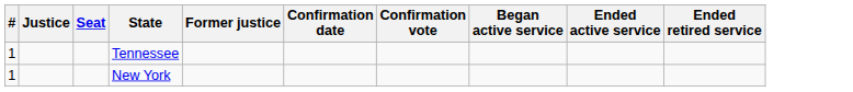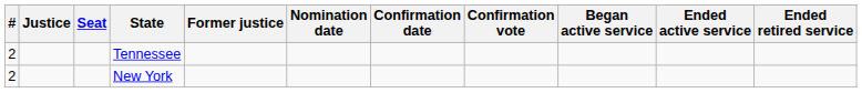 <table class="sortable wikitable">
 <tr bgcolor="#ececec">
 <th>#</th>
 <th>Justice</th>
 <th><a href='#'>Seat</a></th>
 <th>State</th>
 <th>Former justice</th>
+<th>Nomination<br>date</th>
 <th>Confirmation<br>date</th>
 <th>Confirmation<br>vote</th>
 <th>Began<br>active service</th>
 <th>Ended<br>active service</th>
 <th>Ended<br>retired service</th>
 </tr>
 <tr>
-<td>1</td>
+<td>2</td>
 <td></td>
 <td align="center"></td>
 <td><a href='#'>Tennessee</a></td>
+<td></td>
 <td></td>
 <td></td>
 <td align="center"></td>
 <td></td>
 <td></td>
 <td align="center"></td>
 </tr>
 <tr>
-<td>1</td>
+<td>2</td>
 <td></td>
 <td align="center"></td>
 <td><a href='#'>New York</a></td>
+<td></td>
 <td></td>
 <td></td>
 <td align="center"></td>
 <td></td>
 <td></td>
 <td></td>
 </tr>
 </table>
